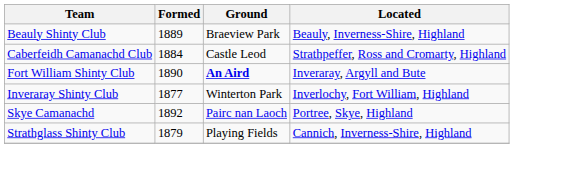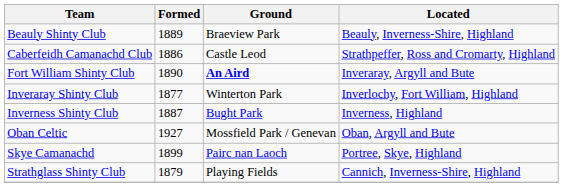 <table class="wikitable sortable">
 <tr>
 <th>Team</th>
 <th>Formed</th>
 <th>Ground</th>
 <th>Located</th>
 </tr>
 <tr>
 <td><a href='#'>Beauly Shinty Club</a></td>
 <td>1889</td>
 <td>Braeview Park</td>
 <td><a href='#'>Beauly</a>, <a href='#'>Inverness-Shire</a>, <a href='#'>Highland</a></td>
 </tr>
 <tr>
 <td><a href='#'>Caberfeidh Camanachd Club</a></td>
-<td>1884</td>
+<td>1886</td>
 <td>Castle Leod</td>
 <td><a href='#'>Strathpeffer</a>, <a href='#'>Ross and Cromarty</a>, <a href='#'>Highland</a></td>
 </tr>
 <tr>
 <td><a href='#'>Fort William Shinty Club</a></td>
 <td>1890</td>
 <td><strong><a href='#'>An Aird</a></strong></td>
 <td><a href='#'>Inveraray</a>, <a href='#'>Argyll and Bute</a></td>
 </tr>
 <tr>
 <td><a href='#'>Inveraray Shinty Club</a></td>
 <td>1877</td>
 <td>Winterton Park</td>
 <td><a href='#'>Inverlochy</a>, <a href='#'>Fort William</a>, <a href='#'>Highland</a></td>
 </tr>
 <tr>
+<td><a href='#'>Inverness Shinty Club</a></td>
+<td>1887</td>
+<td><a href='#'>Bught Park</a></td>
+<td><a href='#'>Inverness</a>, <a href='#'>Highland</a></td>
+</tr>
+<tr>
+<td><a href='#'>Oban Celtic</a></td>
+<td>1927</td>
+<td>Mossfield Park / Genevan</td>
+<td><a href='#'>Oban</a>, <a href='#'>Argyll and Bute</a></td>
+</tr>
+<tr>
 <td><a href='#'>Skye Camanachd</a></td>
-<td>1892</td>
+<td>1899</td>
 <td><a href='#'>Pairc nan Laoch</a></td>
 <td><a href='#'>Portree</a>, <a href='#'>Skye</a>, <a href='#'>Highland</a></td>
 </tr>
 <tr>
 <td><a href='#'>Strathglass Shinty Club</a></td>
 <td>1879</td>
 <td>Playing Fields</td>
 <td><a href='#'>Cannich</a>, <a href='#'>Inverness-Shire</a>, <a href='#'>Highland</a></td>
 </tr>
 <tr>
 </tr>
 </table>
